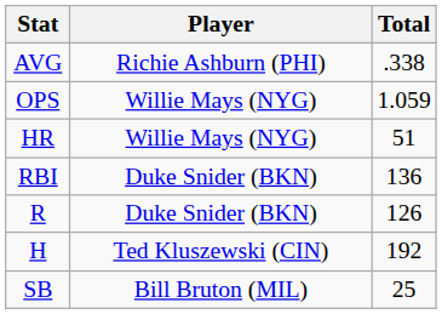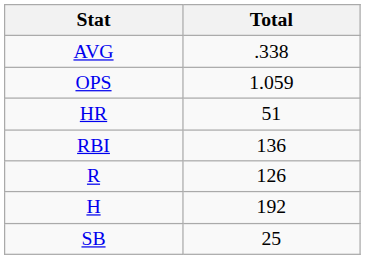 <table class="wikitable" style="text-align:center;">
 <tr>
 <th style="width:15%;">Stat</th>
-<th>Player</th>
 <th style="width:15%;">Total</th>
 </tr>
 <tr>
 <td><a href='#'>AVG</a></td>
-<td><a href='#'>Richie Ashburn</a> (<a href='#'>PHI</a>)</td>
 <td>.338</td>
 </tr>
 <tr>
 <td><a href='#'>OPS</a></td>
-<td><a href='#'>Willie Mays</a> (<a href='#'>NYG</a>)</td>
 <td>1.059</td>
 </tr>
 <tr>
 <td><a href='#'>HR</a></td>
-<td><a href='#'>Willie Mays</a> (<a href='#'>NYG</a>)</td>
 <td>51</td>
 </tr>
 <tr>
 <td><a href='#'>RBI</a></td>
-<td><a href='#'>Duke Snider</a> (<a href='#'>BKN</a>)</td>
 <td>136</td>
 </tr>
 <tr>
 <td><a href='#'>R</a></td>
-<td><a href='#'>Duke Snider</a> (<a href='#'>BKN</a>)</td>
 <td>126</td>
 </tr>
 <tr>
 <td><a href='#'>H</a></td>
-<td><a href='#'>Ted Kluszewski</a> (<a href='#'>CIN</a>)</td>
 <td>192</td>
 </tr>
 <tr>
 <td><a href='#'>SB</a></td>
-<td><a href='#'>Bill Bruton</a> (<a href='#'>MIL</a>)</td>
 <td>25</td>
 </tr>
 </table>
